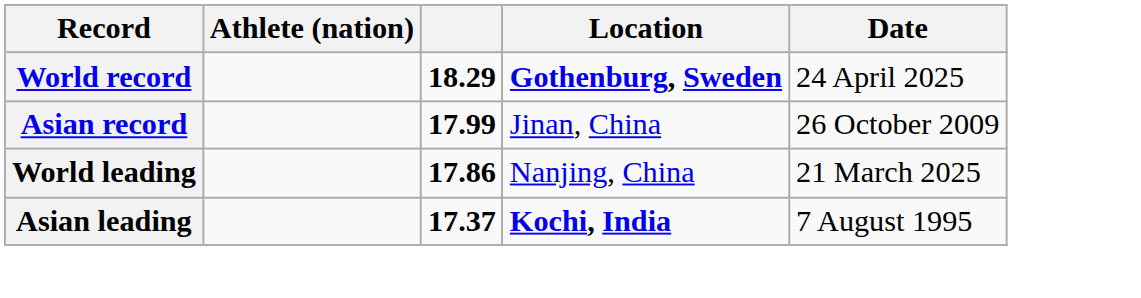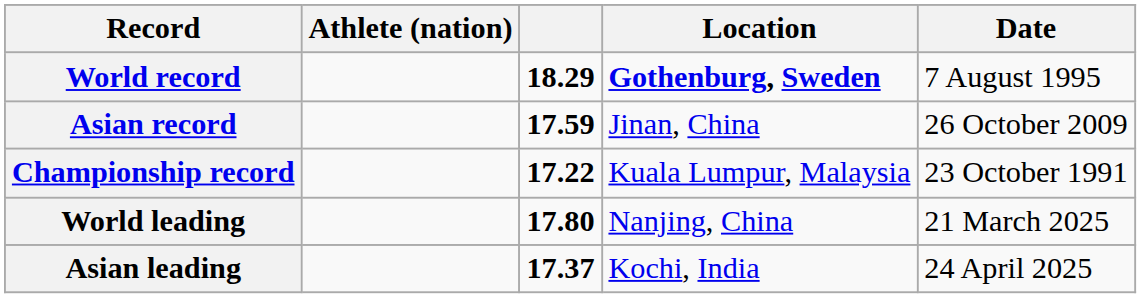 <table class="wikitable">
 <tr>
 <th scope="col">Record</th>
 <th scope="col">Athlete (nation)</th>
 <th scope="col"></th>
 <th scope="col">Location</th>
 <th scope="col">Date</th>
 </tr>
 <tr>
 <th scope="row"><a href='#'>World record</a></th>
 <td></td>
 <td align="center"><strong>18.29</strong></td>
 <td><strong><a href='#'>Gothenburg</a>, <a href='#'>Sweden</a></strong></td>
-<td>24 April 2025</td>
+<td>7 August 1995</td>
 </tr>
 <tr>
 <th scope="row"><a href='#'>Asian record</a></th>
 <td></td>
-<td align="center"><strong>17.99</strong></td>
+<td align="center"><strong>17.59</strong></td>
 <td><a href='#'>Jinan</a>, <a href='#'>China</a></td>
 <td>26 October 2009</td>
 </tr>
 <tr>
+<th><a href='#'>Championship record</a></th>
+<td></td>
+<td align="center"><strong>17.22</strong></td>
+<td><a href='#'>Kuala Lumpur</a>, <a href='#'>Malaysia</a></td>
+<td>23 October 1991</td>
+</tr>
+<tr>
 <th scope="row">World leading</th>
 <td></td>
-<td align="center"><strong>17.86</strong></td>
+<td align="center"><strong>17.80</strong></td>
 <td><a href='#'>Nanjing</a>, <a href='#'>China</a></td>
 <td>21 March 2025</td>
 </tr>
 <tr>
 <th scope="row">Asian leading</th>
 <td></td>
 <td align="center"><strong>17.37</strong></td>
-<td><strong><a href='#'>Kochi</a>, <a href='#'>India</a></strong></td>
-<td>7 August 1995</td>
+<td><a href='#'>Kochi</a>, <a href='#'>India</a></td>
+<td>24 April 2025</td>
 </tr>
 </table>
